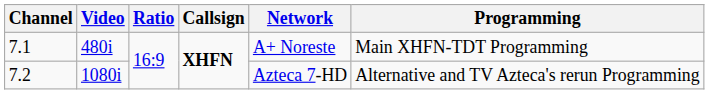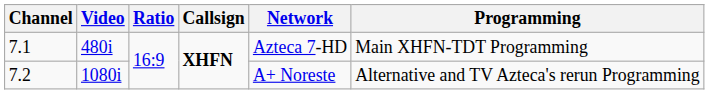 <table class="wikitable sortable">
 <tr>
 <th>Channel</th>
 <th><a href='#'>Video</a></th>
 <th><a href='#'>Ratio</a></th>
 <th>Callsign</th>
 <th><a href='#'>Network</a></th>
 <th>Programming</th>
 </tr>
 <tr>
 <td>7.1</td>
 <td><a href='#'>480i</a></td>
 <td rowspan=2><a href='#'>16:9</a></td>
 <td rowspan=2><strong>XHFN</strong></td>
-<td><a href='#'>A+ Noreste</a></td>
+<td><a href='#'>Azteca 7</a>-HD</td>
 <td>Main XHFN-TDT Programming</td>
 </tr>
 <tr>
 <td>7.2</td>
 <td><a href='#'>1080i</a></td>
-<td><a href='#'>Azteca 7</a>-HD</td>
+<td><a href='#'>A+ Noreste</a></td>
 <td>Alternative and TV Azteca's rerun Programming</td>
 </tr>
 </table>
